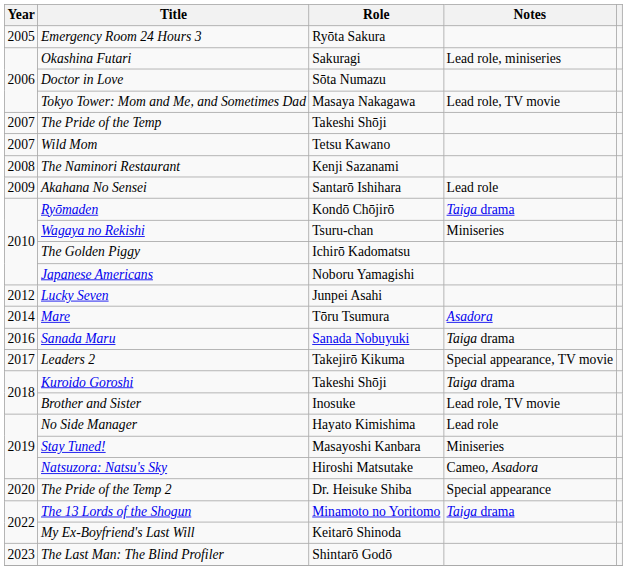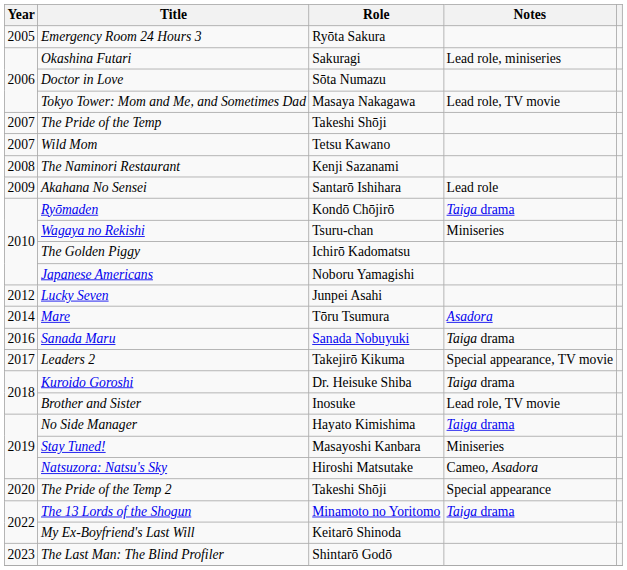 <table class="wikitable sortable">
 <tr>
 <th>Year</th>
 <th>Title</th>
 <th>Role</th>
 <th>Notes</th>
 <th class = "unsortable"></th>
 </tr>
 <tr>
 <td>2005</td>
 <td><em>Emergency Room 24 Hours 3</em></td>
 <td>Ryōta Sakura</td>
 <td></td>
 <td></td>
 </tr>
 <tr>
 <td rowspan=3>2006</td>
 <td><em>Okashina Futari</em></td>
 <td>Sakuragi</td>
 <td>Lead role, miniseries</td>
 <td></td>
 </tr>
 <tr>
 <td><em>Doctor in Love</em></td>
 <td>Sōta Numazu</td>
 <td></td>
 <td></td>
 </tr>
 <tr>
 <td><em>Tokyo Tower: Mom and Me, and Sometimes Dad</em></td>
 <td>Masaya Nakagawa</td>
 <td>Lead role, TV movie</td>
 <td></td>
 </tr>
 <tr>
 <td>2007</td>
 <td><em>The Pride of the Temp</em></td>
 <td>Takeshi Shōji</td>
 <td></td>
 <td></td>
 </tr>
 <tr>
 <td>2007</td>
 <td><em>Wild Mom</em></td>
 <td>Tetsu Kawano</td>
 <td></td>
 <td></td>
 </tr>
 <tr>
 <td>2008</td>
 <td><em>The Naminori Restaurant</em></td>
 <td>Kenji Sazanami</td>
 <td></td>
 <td></td>
 </tr>
 <tr>
 <td>2009</td>
 <td><em>Akahana No Sensei</em></td>
 <td>Santarō Ishihara</td>
 <td>Lead role</td>
 <td></td>
 </tr>
 <tr>
 <td rowspan=4>2010</td>
 <td><em><a href='#'>Ryōmaden</a></em></td>
 <td>Kondō Chōjirō</td>
 <td><a href='#'><em>Taiga</em> drama</a></td>
 <td></td>
 </tr>
 <tr>
 <td><em><a href='#'>Wagaya no Rekishi</a></em></td>
 <td>Tsuru-chan</td>
 <td>Miniseries</td>
 <td></td>
 </tr>
 <tr>
 <td><em>The Golden Piggy</em></td>
 <td>Ichirō Kadomatsu</td>
 <td></td>
 <td></td>
 </tr>
 <tr>
 <td><em><a href='#'>Japanese Americans</a></em></td>
 <td>Noboru Yamagishi</td>
 <td></td>
 <td></td>
 </tr>
 <tr>
 <td>2012</td>
 <td><em><a href='#'>Lucky Seven</a></em></td>
 <td>Junpei Asahi</td>
 <td></td>
 <td></td>
 </tr>
 <tr>
 <td>2014</td>
 <td><em><a href='#'>Mare</a></em></td>
 <td>Tōru Tsumura</td>
 <td><em><a href='#'>Asadora</a></em></td>
 <td></td>
 </tr>
 <tr>
 <td>2016</td>
 <td><em><a href='#'>Sanada Maru</a></em></td>
 <td><a href='#'>Sanada Nobuyuki</a></td>
 <td><em>Taiga</em> drama</td>
 <td></td>
 </tr>
 <tr>
 <td>2017</td>
 <td><em>Leaders 2</em></td>
 <td>Takejirō Kikuma</td>
 <td>Special appearance, TV movie</td>
 <td></td>
 </tr>
 <tr>
 <td rowspan=2>2018</td>
 <td><em><a href='#'>Kuroido Goroshi</a></em></td>
-<td>Takeshi Shōji</td>
+<td>Dr. Heisuke Shiba</td>
 <td><em>Taiga</em> drama</td>
 <td></td>
 </tr>
 <tr>
 <td><em>Brother and Sister</em></td>
 <td>Inosuke</td>
 <td>Lead role, TV movie</td>
 <td></td>
 </tr>
 <tr>
 <td rowspan=3>2019</td>
 <td><em>No Side Manager</em></td>
 <td>Hayato Kimishima</td>
-<td>Lead role</td>
+<td><a href='#'><em>Taiga</em> drama</a></td>
 <td></td>
 </tr>
 <tr>
 <td><em><a href='#'>Stay Tuned!</a></em></td>
 <td>Masayoshi Kanbara</td>
 <td>Miniseries</td>
 <td></td>
 </tr>
 <tr>
 <td><em><a href='#'>Natsuzora: Natsu's Sky</a></em></td>
 <td>Hiroshi Matsutake</td>
 <td>Cameo, <em>Asadora</em></td>
 <td></td>
 </tr>
 <tr>
 <td rowspan=1>2020</td>
 <td><em>The Pride of the Temp 2</em></td>
-<td>Dr. Heisuke Shiba</td>
+<td>Takeshi Shōji</td>
 <td>Special appearance</td>
 <td></td>
 </tr>
 <tr>
 <td rowspan=2>2022</td>
 <td><em><a href='#'>The 13 Lords of the Shogun</a></em></td>
 <td><a href='#'>Minamoto no Yoritomo</a></td>
 <td><a href='#'><em>Taiga</em> drama</a></td>
 <td></td>
 </tr>
 <tr>
 <td><em>My Ex-Boyfriend's Last Will</em></td>
 <td>Keitarō Shinoda</td>
 <td></td>
 <td></td>
 </tr>
 <tr>
 <td>2023</td>
 <td><em>The Last Man: The Blind Profiler</em></td>
 <td>Shintarō Godō</td>
 <td></td>
 <td></td>
 </tr>
 <tr>
 </tr>
 </table>
